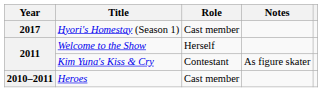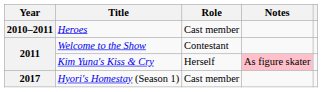 <table class="wikitable plainrowheaders sortable">
 <tr>
 <th scope="col">Year</th>
 <th scope="col">Title</th>
 <th scope="col">Role</th>
 <th scope="col" class="unsortable">Notes</th>
 <th scope="col" class="unsortable"></th>
 </tr>
 <tr>
-<th scope="row">2017</th>
-<td><em><a href='#'>Hyori's Homestay</a></em> (Season 1)</td>
+<th scope="row">2010–2011</th>
+<td><em><a href='#'>Heroes</a></em></td>
 <td>Cast member</td>
 <td></td>
 <td style="text-align:center"></td>
 </tr>
 <tr>
 <th scope="row" rowspan="2">2011</th>
 <td><em><a href='#'>Welcome to the Show</a></em></td>
-<td>Herself</td>
+<td>Contestant</td>
 <td></td>
 <td style="text-align:center"></td>
 </tr>
 <tr>
 <td><em><a href='#'>Kim Yuna's Kiss & Cry</a></em></td>
-<td>Contestant</td>
-<td>As figure skater</td>
+<td>Herself</td>
+<td style="background: pink;">As figure skater</td>
 <td style="text-align:center"></td>
 </tr>
 <tr>
-<th scope="row">2010–2011</th>
-<td><em><a href='#'>Heroes</a></em></td>
+<th scope="row">2017</th>
+<td><em><a href='#'>Hyori's Homestay</a></em> (Season 1)</td>
 <td>Cast member</td>
 <td></td>
 <td style="text-align:center"></td>
 </tr>
 </table>
